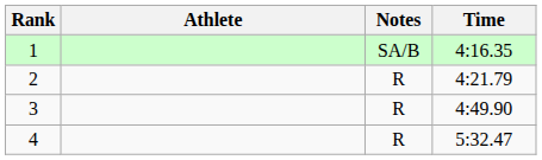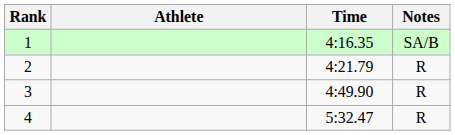 <table class=wikitable style="text-align:center">
 <tr>
 <th width=40>Rank</th>
 <th width=250>Athlete</th>
+<th width=80>Time</th>
 <th width=50>Notes</th>
-<th width=80>Time</th>
 </tr>
 <tr bgcolor="ccffcc">
 <td>1</td>
 <td align=left></td>
+<td>4:16.35</td>
 <td>SA/B</td>
-<td>4:16.35</td>
 </tr>
 <tr>
 <td>2</td>
 <td align=left></td>
+<td>4:21.79</td>
 <td>R</td>
-<td>4:21.79</td>
 </tr>
 <tr>
 <td>3</td>
 <td align=left></td>
+<td>4:49.90</td>
 <td>R</td>
-<td>4:49.90</td>
 </tr>
 <tr>
 <td>4</td>
 <td align=left></td>
+<td>5:32.47</td>
 <td>R</td>
-<td>5:32.47</td>
 </tr>
 </table>
